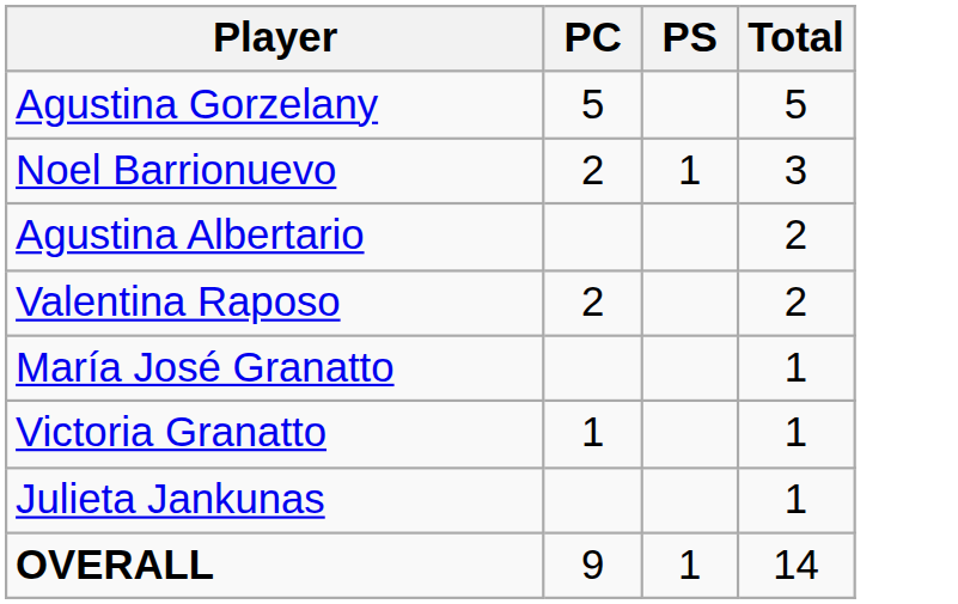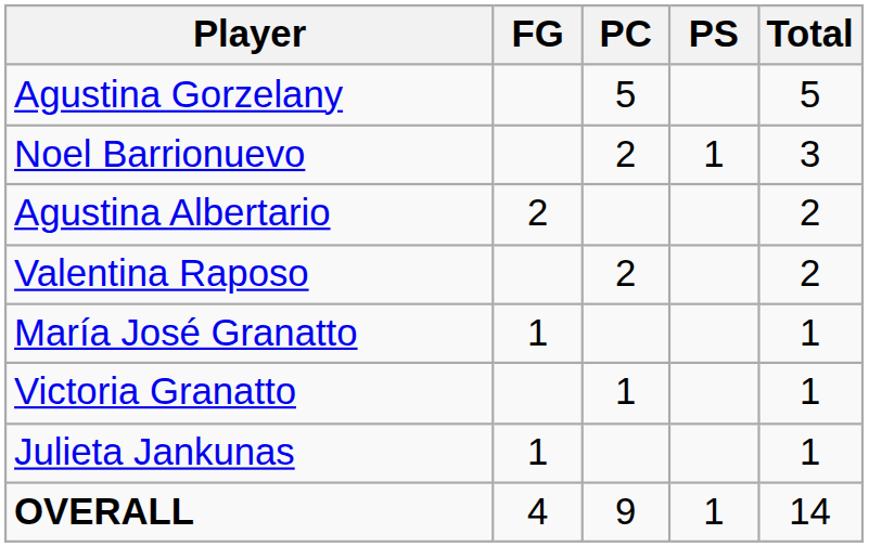 <table class="wikitable sortable">
 <tr>
 <th width=200px>Player</th>
+<th width=30px>FG</th>
 <th width=30px>PC</th>
 <th width=30px>PS</th>
 <th width=30px>Total</th>
 </tr>
 <tr>
 <td><a href='#'>Agustina Gorzelany</a></td>
+<td></td>
 <td align=center>5</td>
 <td></td>
 <td align=center>5</td>
 </tr>
 <tr>
 <td><a href='#'>Noel Barrionuevo</a></td>
+<td></td>
 <td align=center>2</td>
 <td align=center>1</td>
 <td align=center>3</td>
 </tr>
 <tr>
 <td><a href='#'>Agustina Albertario</a></td>
+<td align=center>2</td>
 <td></td>
 <td></td>
 <td align=center>2</td>
 </tr>
 <tr>
 <td><a href='#'>Valentina Raposo</a></td>
+<td></td>
 <td align=center>2</td>
 <td></td>
 <td align=center>2</td>
 </tr>
 <tr>
 <td><a href='#'>María José Granatto</a></td>
+<td align=center>1</td>
 <td></td>
 <td></td>
 <td align=center>1</td>
 </tr>
 <tr>
 <td><a href='#'>Victoria Granatto</a></td>
+<td></td>
 <td align=center>1</td>
 <td></td>
 <td align=center>1</td>
 </tr>
 <tr>
 <td><a href='#'>Julieta Jankunas</a></td>
+<td align=center>1</td>
 <td></td>
 <td></td>
 <td align=center>1</td>
 </tr>
 <tr>
 <td><strong>OVERALL</strong></td>
+<td align=center>4</td>
 <td align=center>9</td>
 <td align=center>1</td>
 <td align=center>14</td>
 </tr>
 </table>
